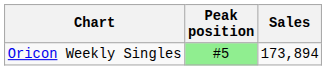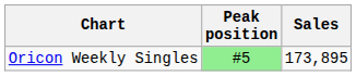 <table class="wikitable">
 <tr>
 <th align="left">Chart</th>
 <th align="center">Peak<br>position</th>
 <th align="center">Sales</th>
 </tr>
 <tr>
 <td align="left"><a href='#'>Oricon</a> Weekly Singles</td>
 <td align="center" style="background: lightgreen;">#5</td>
-<td align="">173,894</td>
+<td align="">173,895</td>
 </tr>
 </table>
